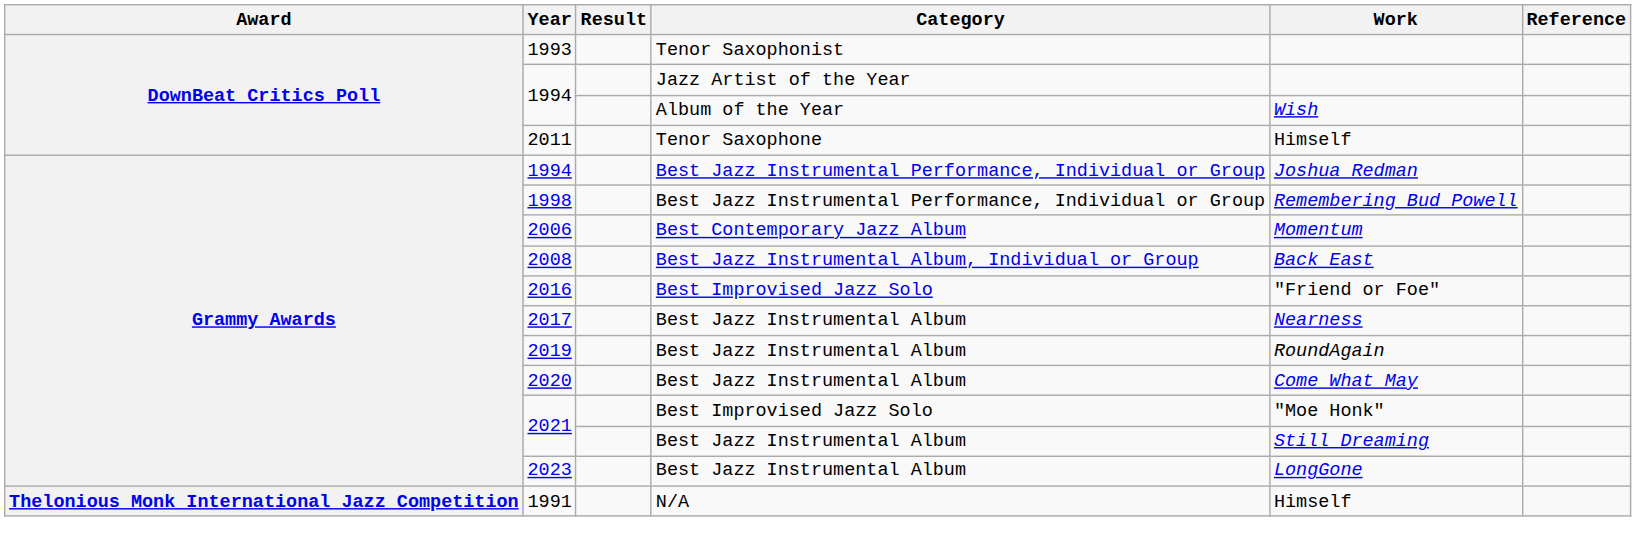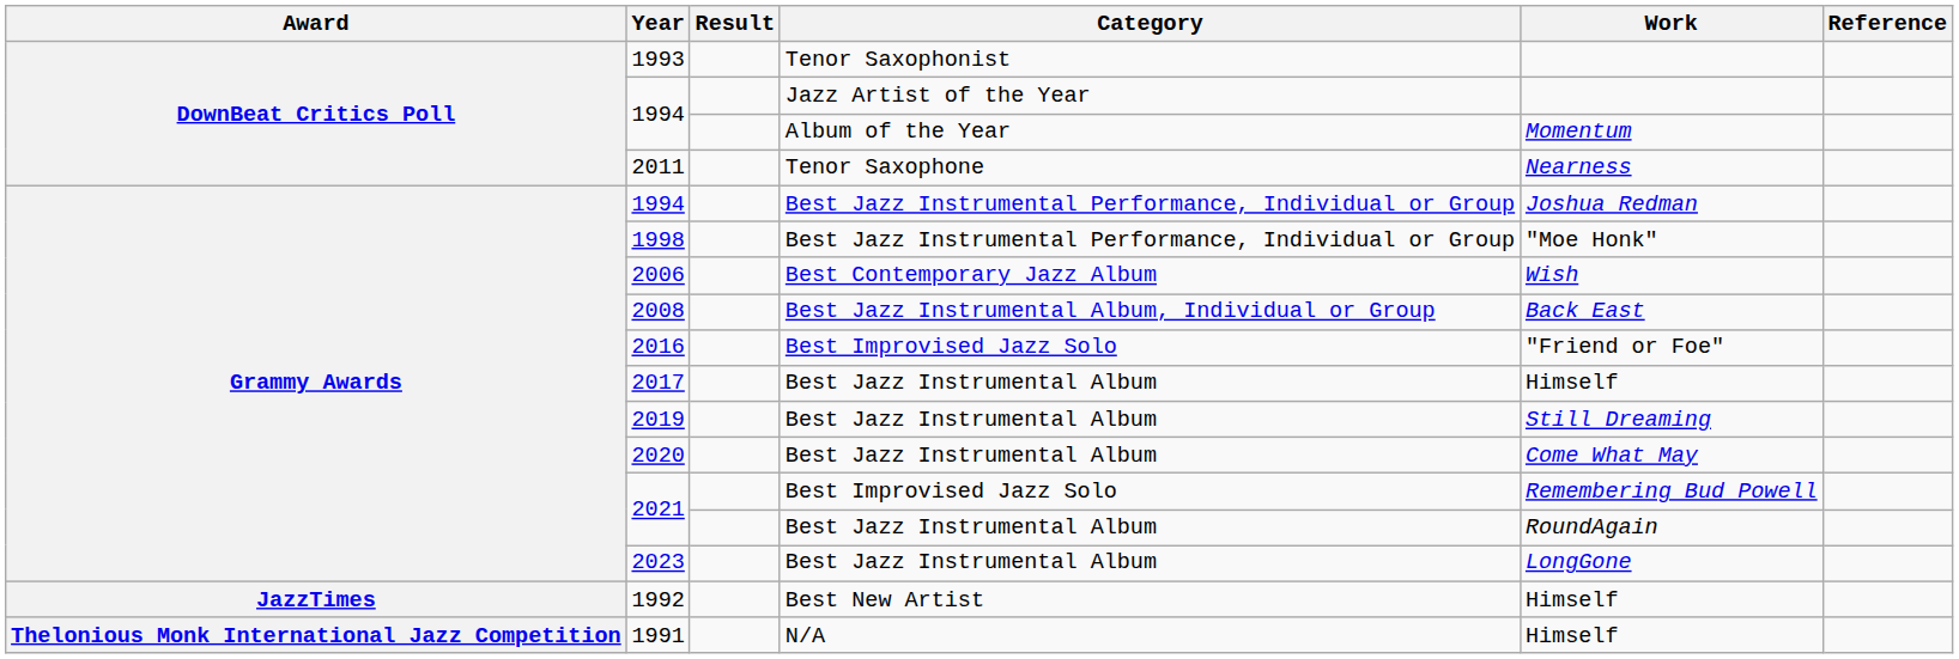 <table class="wikitable">
 <tr>
 <th>Award</th>
 <th>Year</th>
 <th>Result</th>
 <th>Category</th>
 <th>Work</th>
 <th>Reference</th>
 </tr>
 <tr>
 <th scope="row" rowspan="4"><a href='#'>DownBeat Critics Poll</a></th>
 <td>1993</td>
 <td></td>
 <td>Tenor Saxophonist</td>
 <td></td>
 <td></td>
 </tr>
 <tr>
 <td rowspan="2">1994</td>
 <td></td>
 <td>Jazz Artist of the Year</td>
 <td></td>
 <td></td>
 </tr>
 <tr>
 <td></td>
 <td>Album of the Year</td>
-<td><em><a href='#'>Wish</a></em></td>
+<td><em><a href='#'>Momentum</a></em></td>
 <td></td>
 </tr>
 <tr>
 <td>2011</td>
 <td></td>
 <td>Tenor Saxophone</td>
-<td>Himself</td>
+<td><em><a href='#'>Nearness</a></em></td>
 <td></td>
 </tr>
 <tr>
 <th scope="row" rowspan="11"><a href='#'>Grammy Awards</a></th>
 <td><a href='#'>1994</a></td>
 <td></td>
 <td><a href='#'>Best Jazz Instrumental Performance, Individual or Group</a></td>
 <td><em><a href='#'>Joshua Redman</a></em></td>
 <td></td>
 </tr>
 <tr>
 <td><a href='#'>1998</a></td>
 <td></td>
 <td>Best Jazz Instrumental Performance, Individual or Group</td>
-<td><em><a href='#'>Remembering Bud Powell</a></em></td>
+<td>"Moe Honk"</td>
 <td></td>
 </tr>
 <tr>
 <td><a href='#'>2006</a></td>
 <td></td>
 <td><a href='#'>Best Contemporary Jazz Album</a></td>
-<td><em><a href='#'>Momentum</a></em></td>
+<td><em><a href='#'>Wish</a></em></td>
 <td></td>
 </tr>
 <tr>
 <td><a href='#'>2008</a></td>
 <td></td>
 <td><a href='#'>Best Jazz Instrumental Album, Individual or Group</a></td>
 <td><em><a href='#'>Back East</a></em></td>
 <td></td>
 </tr>
 <tr>
 <td><a href='#'>2016</a></td>
 <td></td>
 <td><a href='#'>Best Improvised Jazz Solo</a></td>
 <td>"Friend or Foe"</td>
 <td></td>
 </tr>
 <tr>
 <td><a href='#'>2017</a></td>
 <td></td>
 <td>Best Jazz Instrumental Album</td>
-<td><em><a href='#'>Nearness</a></em></td>
+<td>Himself</td>
 <td></td>
 </tr>
 <tr>
 <td><a href='#'>2019</a></td>
 <td></td>
 <td>Best Jazz Instrumental Album</td>
-<td><em>RoundAgain</em></td>
+<td><em><a href='#'>Still Dreaming</a></em></td>
 <td></td>
 </tr>
 <tr>
 <td><a href='#'>2020</a></td>
 <td></td>
 <td>Best Jazz Instrumental Album</td>
 <td><em><a href='#'>Come What May</a></em></td>
 <td></td>
 </tr>
 <tr>
 <td rowspan="2"><a href='#'>2021</a></td>
 <td></td>
 <td>Best Improvised Jazz Solo</td>
-<td>"Moe Honk"</td>
+<td><em><a href='#'>Remembering Bud Powell</a></em></td>
 <td></td>
 </tr>
 <tr>
 <td></td>
 <td>Best Jazz Instrumental Album</td>
-<td><em><a href='#'>Still Dreaming</a></em></td>
+<td><em>RoundAgain</em></td>
 <td></td>
 </tr>
 <tr>
 <td><a href='#'>2023</a></td>
 <td></td>
 <td>Best Jazz Instrumental Album</td>
 <td><em><a href='#'>LongGone</a></em></td>
+<td></td>
+</tr>
+<tr>
+<th scope="row"><a href='#'>JazzTimes</a></th>
+<td>1992</td>
+<td></td>
+<td>Best New Artist</td>
+<td>Himself</td>
 <td></td>
 </tr>
 <tr>
 <th scope="row"><a href='#'>Thelonious Monk International Jazz Competition</a></th>
 <td>1991</td>
 <td></td>
 <td>N/A</td>
 <td rowspan="4">Himself</td>
 <td></td>
 </tr>
 </table>
